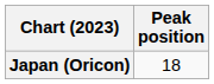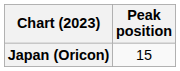 <table class="wikitable plainrowheaders" style="text-align:center">
 <tr>
 <th scope="col">Chart (2023)</th>
 <th scope="col">Peak<br>position</th>
 </tr>
 <tr>
 <th scope="row">Japan (Oricon)</th>
-<td>18</td>
+<td>15</td>
 </tr>
 </table>
